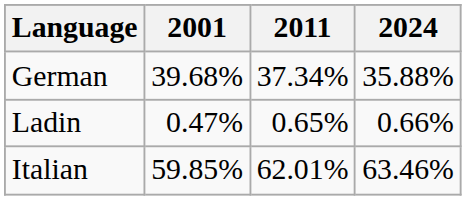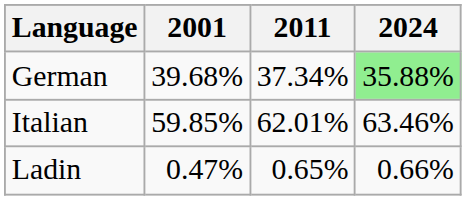 <table class="wikitable">
 <tr>
 <th>Language</th>
 <th>2001</th>
 <th>2011</th>
 <th>2024</th>
 </tr>
 <tr>
 <td>German</td>
 <td align="right">39.68%</td>
 <td align="right">37.34%</td>
-<td align="right">35.88%</td>
+<td align="right" style="background: lightgreen;">35.88%</td>
+</tr>
+<tr>
+<td>Italian</td>
+<td align="right">59.85%</td>
+<td align="right">62.01%</td>
+<td align="right">63.46%</td>
 </tr>
 <tr>
 <td>Ladin</td>
 <td align="right">0.47%</td>
 <td align="right">0.65%</td>
 <td align="right">0.66%</td>
 </tr>
-<tr>
-<td>Italian</td>
-<td align="right">59.85%</td>
-<td align="right">62.01%</td>
-<td align="right">63.46%</td>
-</tr>
 </table>
